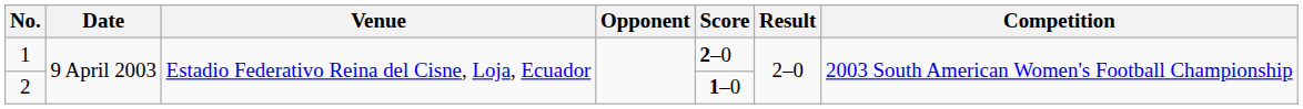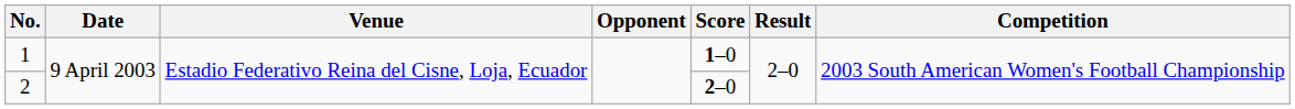 <table class="wikitable">
 <tr>
 <th>No.</th>
 <th>Date</th>
 <th>Venue</th>
 <th>Opponent</th>
 <th>Score</th>
 <th>Result</th>
 <th>Competition</th>
 </tr>
 <tr>
 <td style="text-align:center;">1</td>
 <td rowspan=2>9 April 2003</td>
 <td rowspan=2><a href='#'>Estadio Federativo Reina del Cisne</a>, <a href='#'>Loja</a>, <a href='#'>Ecuador</a></td>
 <td rowspan=2></td>
-<td><strong>2</strong>–0</td>
+<td style="text-align:center;"><strong>1</strong>–0</td>
 <td rowspan=2 style="text-align:center;">2–0</td>
 <td rowspan=2><a href='#'>2003 South American Women's Football Championship</a></td>
 </tr>
 <tr style="text-align:center;">
 <td>2</td>
-<td style="text-align:center;"><strong>1</strong>–0</td>
+<td><strong>2</strong>–0</td>
 </tr>
 </table>
